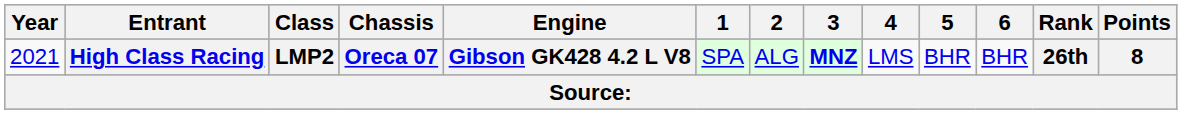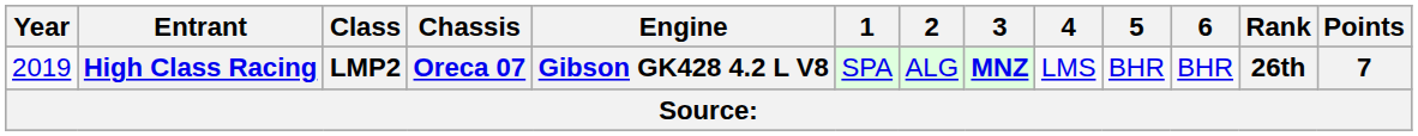 <table class="wikitable" style="text-align:center; font-size:85%">
 <tr>
 <th>Year</th>
 <th>Entrant</th>
 <th>Class</th>
 <th>Chassis</th>
 <th>Engine</th>
 <th>1</th>
 <th>2</th>
 <th>3</th>
 <th>4</th>
 <th>5</th>
 <th>6</th>
 <th>Rank</th>
 <th>Points</th>
 </tr>
 <tr>
-<td><a href='#'>2021</a></td>
+<td><a href='#'>2019</a></td>
 <th nowrap><a href='#'>High Class Racing</a></th>
 <th>LMP2</th>
 <th nowrap><a href='#'>Oreca 07</a></th>
 <th nowrap><a href='#'>Gibson</a> GK428 4.2 L V8</th>
 <td style="background:#DFFFDF;"><a href='#'>SPA</a><br></td>
 <td style="background:#DFFFDF;"><a href='#'>ALG</a><br></td>
 <td style="background:#DFFFDF;"><strong><a href='#'>MNZ</a><br></strong></td>
 <td><a href='#'>LMS</a></td>
 <td><a href='#'>BHR</a></td>
 <td><a href='#'>BHR</a></td>
 <th>26th</th>
-<th>8</th>
+<th>7</th>
 </tr>
 <tr>
 <th colspan="13">Source:</th>
 </tr>
 </table>
